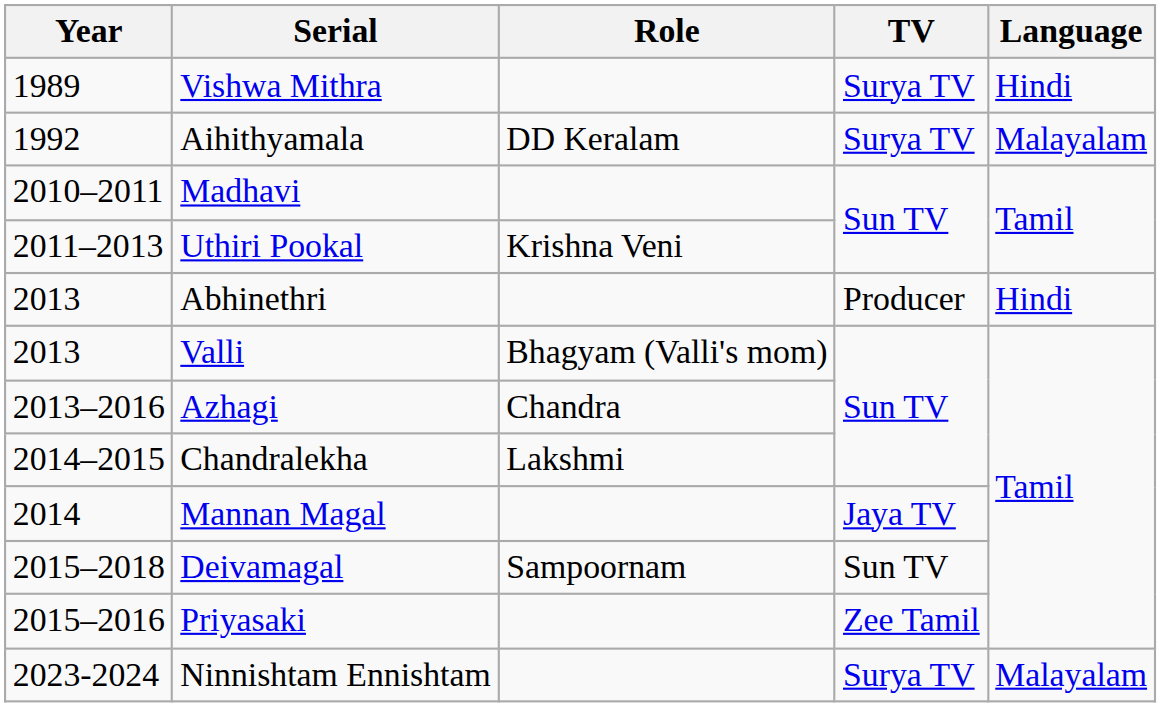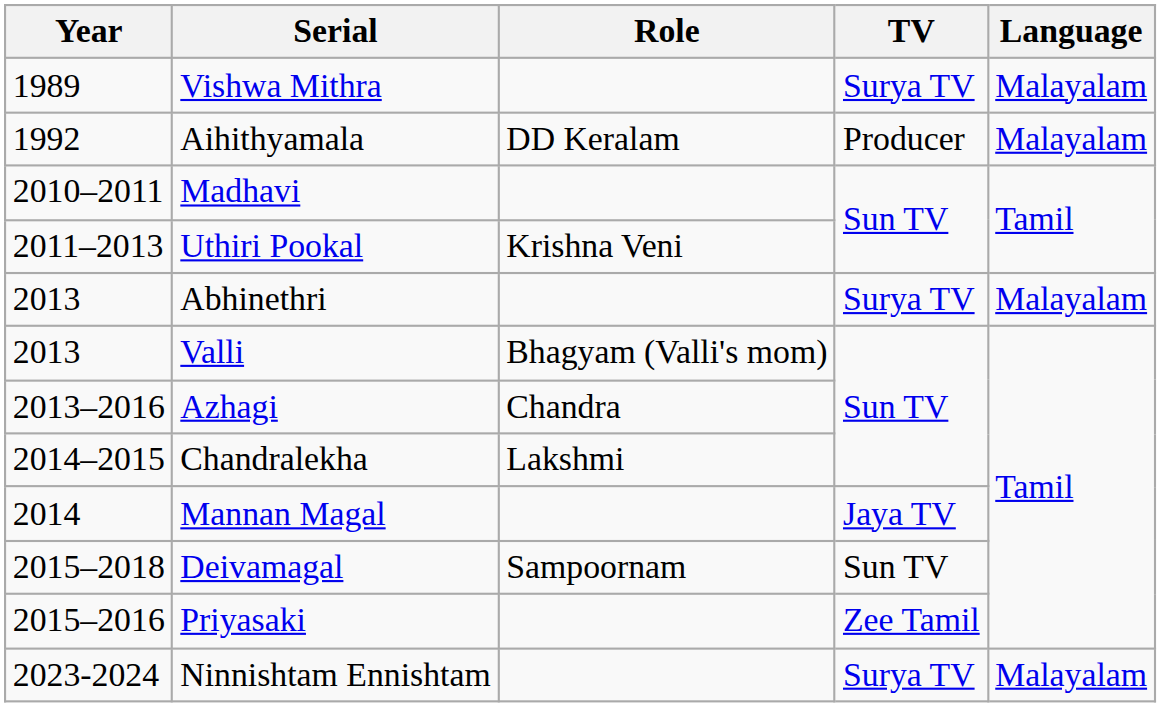 <table class="wikitable sortable">
 <tr>
 <th scope="col">Year</th>
 <th scope="col">Serial</th>
 <th scope="col">Role</th>
 <th scope="col">TV</th>
 <th scope="col">Language</th>
 </tr>
 <tr>
 <td rowspan="1">1989</td>
 <td><a href='#'>Vishwa Mithra</a></td>
 <td></td>
 <td><a href='#'>Surya TV</a></td>
-<td><a href='#'>Hindi</a></td>
+<td><a href='#'>Malayalam</a></td>
 </tr>
 <tr>
 <td rowspan="1">1992</td>
 <td>Aihithyamala</td>
 <td>DD Keralam</td>
-<td><a href='#'>Surya TV</a></td>
+<td>Producer</td>
 <td><a href='#'>Malayalam</a></td>
 </tr>
 <tr>
 <td rowspan="1">2010–2011</td>
 <td><a href='#'>Madhavi</a></td>
 <td></td>
 <td rowspan=2><a href='#'>Sun TV</a></td>
 <td rowspan=2><a href='#'>Tamil</a></td>
 </tr>
 <tr>
 <td rowspan="1">2011–2013</td>
 <td><a href='#'>Uthiri Pookal</a></td>
 <td>Krishna Veni</td>
 </tr>
 <tr>
 <td rowspan="1">2013</td>
 <td>Abhinethri</td>
 <td></td>
-<td>Producer</td>
-<td><a href='#'>Hindi</a></td>
+<td><a href='#'>Surya TV</a></td>
+<td><a href='#'>Malayalam</a></td>
 </tr>
 <tr>
 <td rowspan="1">2013</td>
 <td><a href='#'>Valli</a></td>
 <td>Bhagyam (Valli's mom)</td>
 <td rowspan=3><a href='#'>Sun TV</a></td>
 <td rowspan=6><a href='#'>Tamil</a></td>
 </tr>
 <tr>
 <td rowspan="1">2013–2016</td>
 <td><a href='#'>Azhagi</a></td>
 <td>Chandra</td>
 </tr>
 <tr>
 <td rowspan="1">2014–2015</td>
 <td>Chandralekha</td>
 <td>Lakshmi</td>
 </tr>
 <tr>
 <td rowspan="1">2014</td>
 <td><a href='#'>Mannan Magal</a></td>
 <td></td>
 <td><a href='#'>Jaya TV</a></td>
 </tr>
 <tr>
 <td rowspan="1">2015–2018</td>
 <td><a href='#'>Deivamagal</a></td>
 <td>Sampoornam</td>
 <td>Sun TV</td>
 </tr>
 <tr>
 <td rowspan="1">2015–2016</td>
 <td><a href='#'>Priyasaki</a></td>
 <td></td>
 <td><a href='#'>Zee Tamil</a></td>
 </tr>
 <tr>
 <td rowspan="1">2023-2024</td>
 <td>Ninnishtam Ennishtam</td>
 <td></td>
 <td><a href='#'>Surya TV</a></td>
 <td><a href='#'>Malayalam</a></td>
 </tr>
 </table>
